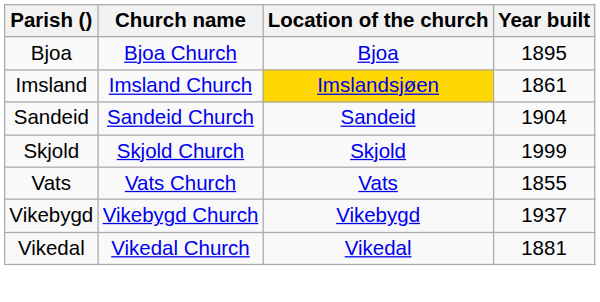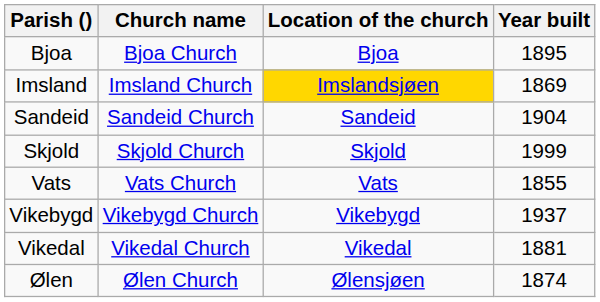 <table class="wikitable" style="text-align:center">
 <tr>
 <th>Parish ()</th>
 <th>Church name</th>
 <th>Location of the church</th>
 <th>Year built</th>
 </tr>
 <tr>
 <td rowspan="1">Bjoa</td>
 <td><a href='#'>Bjoa Church</a></td>
 <td><a href='#'>Bjoa</a></td>
 <td>1895</td>
 </tr>
 <tr>
 <td rowspan="1">Imsland</td>
 <td><a href='#'>Imsland Church</a></td>
 <td style="background: gold;"><a href='#'>Imslandsjøen</a></td>
-<td>1861</td>
+<td>1869</td>
 </tr>
 <tr>
 <td rowspan="1">Sandeid</td>
 <td><a href='#'>Sandeid Church</a></td>
 <td><a href='#'>Sandeid</a></td>
 <td>1904</td>
 </tr>
 <tr>
 <td rowspan="1">Skjold</td>
 <td><a href='#'>Skjold Church</a></td>
 <td><a href='#'>Skjold</a></td>
 <td>1999</td>
 </tr>
 <tr>
 <td rowspan="1">Vats</td>
 <td><a href='#'>Vats Church</a></td>
 <td><a href='#'>Vats</a></td>
 <td>1855</td>
 </tr>
 <tr>
 <td rowspan="1">Vikebygd</td>
 <td><a href='#'>Vikebygd Church</a></td>
 <td><a href='#'>Vikebygd</a></td>
 <td>1937</td>
 </tr>
 <tr>
 <td rowspan="1">Vikedal</td>
 <td><a href='#'>Vikedal Church</a></td>
 <td><a href='#'>Vikedal</a></td>
 <td>1881</td>
 </tr>
+<tr>
+<td rowspan="1">Ølen</td>
+<td><a href='#'>Ølen Church</a></td>
+<td><a href='#'>Ølensjøen</a></td>
+<td>1874</td>
+</tr>
 </table>
